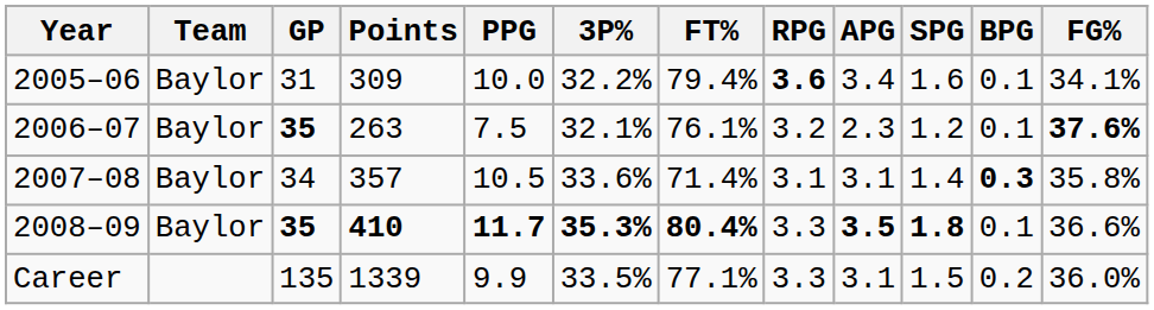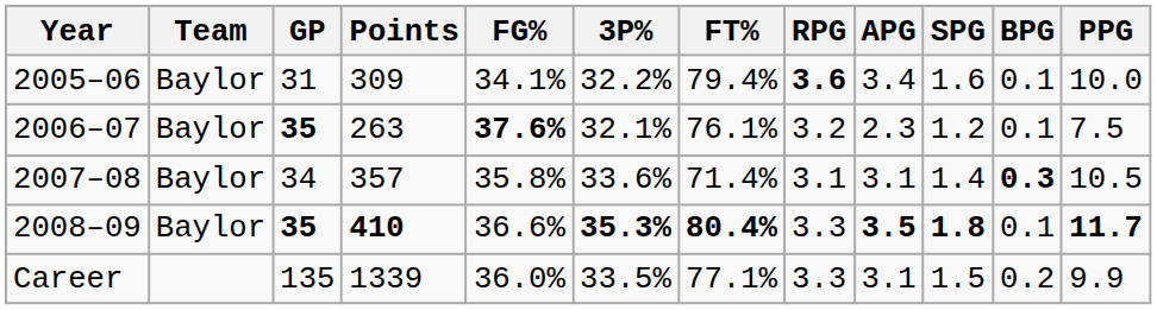 <table class="wikitable">
 <tr>
 <th>Year</th>
 <th>Team</th>
 <th>GP</th>
 <th>Points</th>
-<th>PPG</th>
+<th>FG%</th>
 <th>3P%</th>
 <th>FT%</th>
 <th>RPG</th>
 <th>APG</th>
 <th>SPG</th>
 <th>BPG</th>
-<th>FG%</th>
+<th>PPG</th>
 </tr>
 <tr>
 <td>2005–06</td>
 <td>Baylor</td>
 <td>31</td>
 <td>309</td>
-<td>10.0</td>
+<td>34.1%</td>
 <td>32.2%</td>
 <td>79.4%</td>
 <td><strong>3.6</strong></td>
 <td>3.4</td>
 <td>1.6</td>
 <td>0.1</td>
-<td>34.1%</td>
+<td>10.0</td>
 </tr>
 <tr>
 <td>2006–07</td>
 <td>Baylor</td>
 <td><strong>35</strong></td>
 <td>263</td>
-<td>7.5</td>
+<td><strong>37.6%</strong></td>
 <td>32.1%</td>
 <td>76.1%</td>
 <td>3.2</td>
 <td>2.3</td>
 <td>1.2</td>
 <td>0.1</td>
-<td><strong>37.6%</strong></td>
+<td>7.5</td>
 </tr>
 <tr>
 <td>2007–08</td>
 <td>Baylor</td>
 <td>34</td>
 <td>357</td>
-<td>10.5</td>
+<td>35.8%</td>
 <td>33.6%</td>
 <td>71.4%</td>
 <td>3.1</td>
 <td>3.1</td>
 <td>1.4</td>
 <td><strong>0.3</strong></td>
-<td>35.8%</td>
+<td>10.5</td>
 </tr>
 <tr>
 <td>2008–09</td>
 <td>Baylor</td>
 <td><strong>35</strong></td>
 <td><strong>410</strong></td>
-<td><strong>11.7</strong></td>
+<td>36.6%</td>
 <td><strong>35.3%</strong></td>
 <td><strong>80.4%</strong></td>
 <td>3.3</td>
 <td><strong>3.5</strong></td>
 <td><strong>1.8</strong></td>
 <td>0.1</td>
-<td>36.6%</td>
+<td><strong>11.7</strong></td>
 </tr>
 <tr>
 <td>Career</td>
 <td></td>
 <td>135</td>
 <td>1339</td>
-<td>9.9</td>
+<td>36.0%</td>
 <td>33.5%</td>
 <td>77.1%</td>
 <td>3.3</td>
 <td>3.1</td>
 <td>1.5</td>
 <td>0.2</td>
-<td>36.0%</td>
+<td>9.9</td>
 </tr>
 </table>
